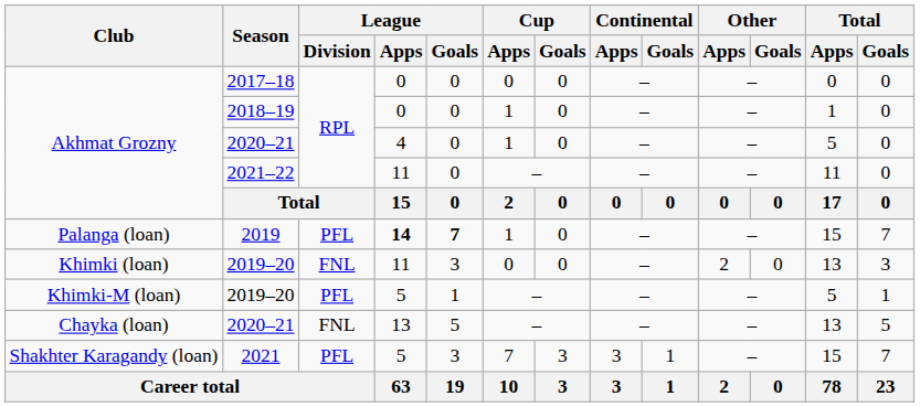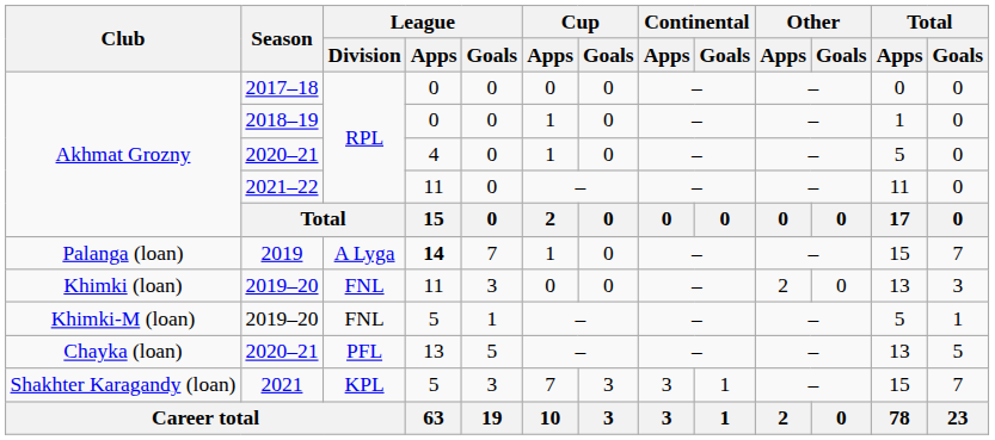 <table class="wikitable" style="text-align: center;">
 <tr>
 <th rowspan=2>Club</th>
 <th rowspan=2>Season</th>
 <th colspan=3>League</th>
 <th colspan=2>Cup</th>
 <th colspan=2>Continental</th>
 <th colspan=2>Other</th>
 <th colspan=2>Total</th>
 </tr>
 <tr>
 <th>Division</th>
 <th>Apps</th>
 <th>Goals</th>
 <th>Apps</th>
 <th>Goals</th>
 <th>Apps</th>
 <th>Goals</th>
 <th>Apps</th>
 <th>Goals</th>
 <th>Apps</th>
 <th>Goals</th>
 </tr>
 <tr>
 <td rowspan="5"><a href='#'>Akhmat Grozny</a></td>
 <td><a href='#'>2017–18</a></td>
 <td rowspan="4"><a href='#'>RPL</a></td>
 <td>0</td>
 <td>0</td>
 <td>0</td>
 <td>0</td>
 <td colspan=2>–</td>
 <td colspan=2>–</td>
 <td>0</td>
 <td>0</td>
 </tr>
 <tr>
 <td><a href='#'>2018–19</a></td>
 <td>0</td>
 <td>0</td>
 <td>1</td>
 <td>0</td>
 <td colspan=2>–</td>
 <td colspan=2>–</td>
 <td>1</td>
 <td>0</td>
 </tr>
 <tr>
 <td><a href='#'>2020–21</a></td>
 <td>4</td>
 <td>0</td>
 <td>1</td>
 <td>0</td>
 <td colspan=2>–</td>
 <td colspan=2>–</td>
 <td>5</td>
 <td>0</td>
 </tr>
 <tr>
 <td><a href='#'>2021–22</a></td>
 <td>11</td>
 <td>0</td>
 <td colspan=2>–</td>
 <td colspan=2>–</td>
 <td colspan=2>–</td>
 <td>11</td>
 <td>0</td>
 </tr>
 <tr>
 <th colspan=2>Total</th>
 <th>15</th>
 <th>0</th>
 <th>2</th>
 <th>0</th>
 <th>0</th>
 <th>0</th>
 <th>0</th>
 <th>0</th>
 <th>17</th>
 <th>0</th>
 </tr>
 <tr>
 <td><a href='#'>Palanga</a> (loan)</td>
 <td><a href='#'>2019</a></td>
-<td><a href='#'>PFL</a></td>
+<td><a href='#'>A Lyga</a></td>
 <td><strong>14</strong></td>
-<td><strong>7</strong></td>
+<td>7</td>
 <td>1</td>
 <td>0</td>
 <td colspan=2>–</td>
 <td colspan=2>–</td>
 <td>15</td>
 <td>7</td>
 </tr>
 <tr>
 <td><a href='#'>Khimki</a> (loan)</td>
 <td><a href='#'>2019–20</a></td>
 <td><a href='#'>FNL</a></td>
 <td>11</td>
 <td>3</td>
 <td>0</td>
 <td>0</td>
 <td colspan=2>–</td>
 <td>2</td>
 <td>0</td>
 <td>13</td>
 <td>3</td>
 </tr>
 <tr>
 <td><a href='#'>Khimki-M</a> (loan)</td>
 <td>2019–20</td>
-<td><a href='#'>PFL</a></td>
+<td>FNL</td>
 <td>5</td>
 <td>1</td>
 <td colspan=2>–</td>
 <td colspan=2>–</td>
 <td colspan=2>–</td>
 <td>5</td>
 <td>1</td>
 </tr>
 <tr>
 <td><a href='#'>Chayka</a> (loan)</td>
 <td><a href='#'>2020–21</a></td>
-<td>FNL</td>
+<td><a href='#'>PFL</a></td>
 <td>13</td>
 <td>5</td>
 <td colspan=2>–</td>
 <td colspan=2>–</td>
 <td colspan=2>–</td>
 <td>13</td>
 <td>5</td>
 </tr>
 <tr>
 <td><a href='#'>Shakhter Karagandy</a> (loan)</td>
 <td><a href='#'>2021</a></td>
-<td><a href='#'>PFL</a></td>
+<td><a href='#'>KPL</a></td>
 <td>5</td>
 <td>3</td>
 <td>7</td>
 <td>3</td>
 <td>3</td>
 <td>1</td>
 <td colspan=2>–</td>
 <td>15</td>
 <td>7</td>
 </tr>
 <tr>
 <th colspan=3>Career total</th>
 <th>63</th>
 <th>19</th>
 <th>10</th>
 <th>3</th>
 <th>3</th>
 <th>1</th>
 <th>2</th>
 <th>0</th>
 <th>78</th>
 <th>23</th>
 </tr>
 </table>
